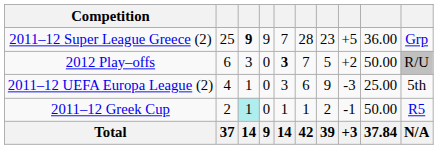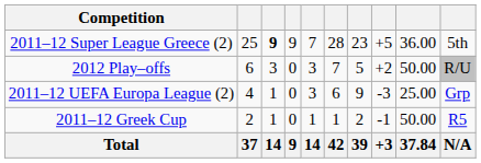 <table class="wikitable" style="text-align:center">
 <tr>
 <th>Competition</th>
 <th></th>
 <th></th>
 <th></th>
 <th></th>
 <th></th>
 <th></th>
 <th></th>
 <th></th>
 <th></th>
 </tr>
 <tr>
 <td><a href='#'>2011–12 Super League Greece</a> (2)</td>
 <td>25</td>
 <td><strong>9</strong></td>
 <td>9</td>
 <td>7</td>
 <td>28</td>
 <td>23</td>
 <td>+5</td>
 <td>36.00</td>
-<td><a href='#'>Grp</a></td>
+<td>5th</td>
 </tr>
 <tr>
 <td><a href='#'>2012 Play–offs</a></td>
 <td>6</td>
 <td>3</td>
 <td>0</td>
-<td><strong>3</strong></td>
+<td>3</td>
 <td>7</td>
 <td>5</td>
 <td>+2</td>
 <td>50.00</td>
 <td bgcolor=#C0C0C0>R/U</td>
 </tr>
 <tr>
 <td><a href='#'>2011–12 UEFA Europa League</a> (2)</td>
 <td>4</td>
 <td>1</td>
 <td>0</td>
 <td>3</td>
 <td>6</td>
 <td>9</td>
 <td>-3</td>
 <td>25.00</td>
-<td>5th</td>
+<td><a href='#'>Grp</a></td>
 </tr>
 <tr>
 <td><a href='#'>2011–12 Greek Cup</a></td>
 <td>2</td>
-<td style="background: paleturquoise;">1</td>
+<td>1</td>
 <td>0</td>
 <td>1</td>
 <td>1</td>
 <td>2</td>
 <td>-1</td>
 <td>50.00</td>
 <td><a href='#'>R5</a></td>
 </tr>
 <tr>
 <th>Total</th>
 <th>37</th>
 <th>14</th>
 <th>9</th>
 <th>14</th>
 <th>42</th>
 <th>39</th>
 <th>+3</th>
 <th>37.84</th>
 <th>N/A</th>
 </tr>
 </table>
